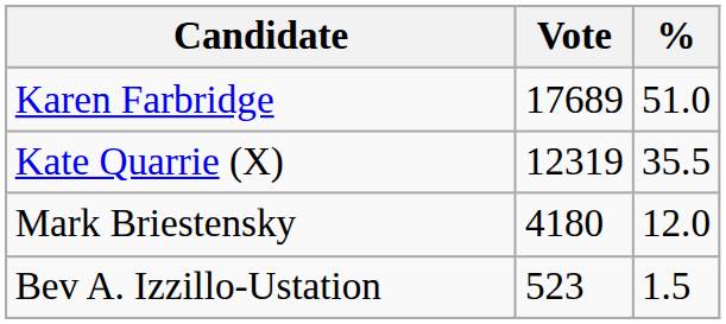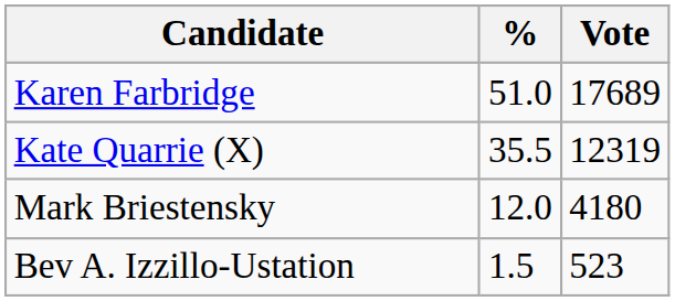 <table class="wikitable">
 <tr>
 <th bgcolor="#DDDDFF" width="200px">Candidate</th>
+<th bgcolor="#DDDDFF">%</th>
 <th bgcolor="#DDDDFF">Vote</th>
-<th bgcolor="#DDDDFF">%</th>
 </tr>
 <tr>
 <td><a href='#'>Karen Farbridge</a></td>
+<td>51.0</td>
 <td>17689</td>
-<td>51.0</td>
 </tr>
 <tr>
 <td><a href='#'>Kate Quarrie</a> (X)</td>
+<td>35.5</td>
 <td>12319</td>
-<td>35.5</td>
 </tr>
 <tr>
 <td>Mark Briestensky</td>
+<td>12.0</td>
 <td>4180</td>
-<td>12.0</td>
 </tr>
 <tr>
 <td>Bev A. Izzillo-Ustation</td>
+<td>1.5</td>
 <td>523</td>
-<td>1.5</td>
 </tr>
 </table>
